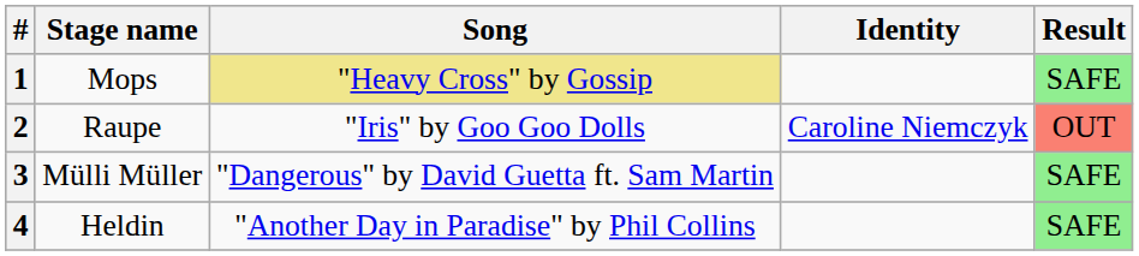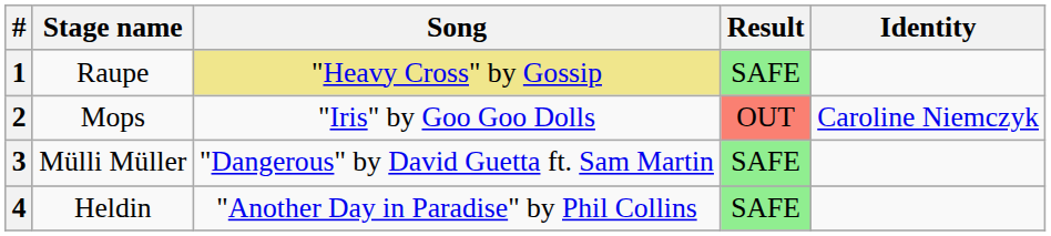 <table class="wikitable plainrowheaders" style="text-align: center;">
 <tr>
 <th>#</th>
 <th>Stage name</th>
 <th>Song</th>
+<th>Result</th>
 <th>Identity</th>
-<th>Result</th>
 </tr>
 <tr>
 <th>1</th>
-<td>Mops</td>
+<td>Raupe</td>
 <td style="background: khaki;">"<a href='#'>Heavy Cross</a>" by <a href='#'>Gossip</a></td>
+<td bgcolor=lightgreen>SAFE</td>
 <td></td>
-<td bgcolor=lightgreen>SAFE</td>
 </tr>
 <tr>
 <th>2</th>
-<td>Raupe</td>
+<td>Mops</td>
 <td>"<a href='#'>Iris</a>" by <a href='#'>Goo Goo Dolls</a></td>
+<td bgcolor=salmon>OUT</td>
 <td><a href='#'>Caroline Niemczyk</a></td>
-<td bgcolor=salmon>OUT</td>
 </tr>
 <tr>
 <th>3</th>
 <td>Mülli Müller</td>
 <td>"<a href='#'>Dangerous</a>" by <a href='#'>David Guetta</a> ft. <a href='#'>Sam Martin</a></td>
+<td bgcolor=lightgreen>SAFE</td>
 <td></td>
-<td bgcolor=lightgreen>SAFE</td>
 </tr>
 <tr>
 <th>4</th>
 <td>Heldin</td>
 <td>"<a href='#'>Another Day in Paradise</a>" by <a href='#'>Phil Collins</a></td>
+<td bgcolor=lightgreen>SAFE</td>
 <td></td>
-<td bgcolor=lightgreen>SAFE</td>
 </tr>
 </table>
